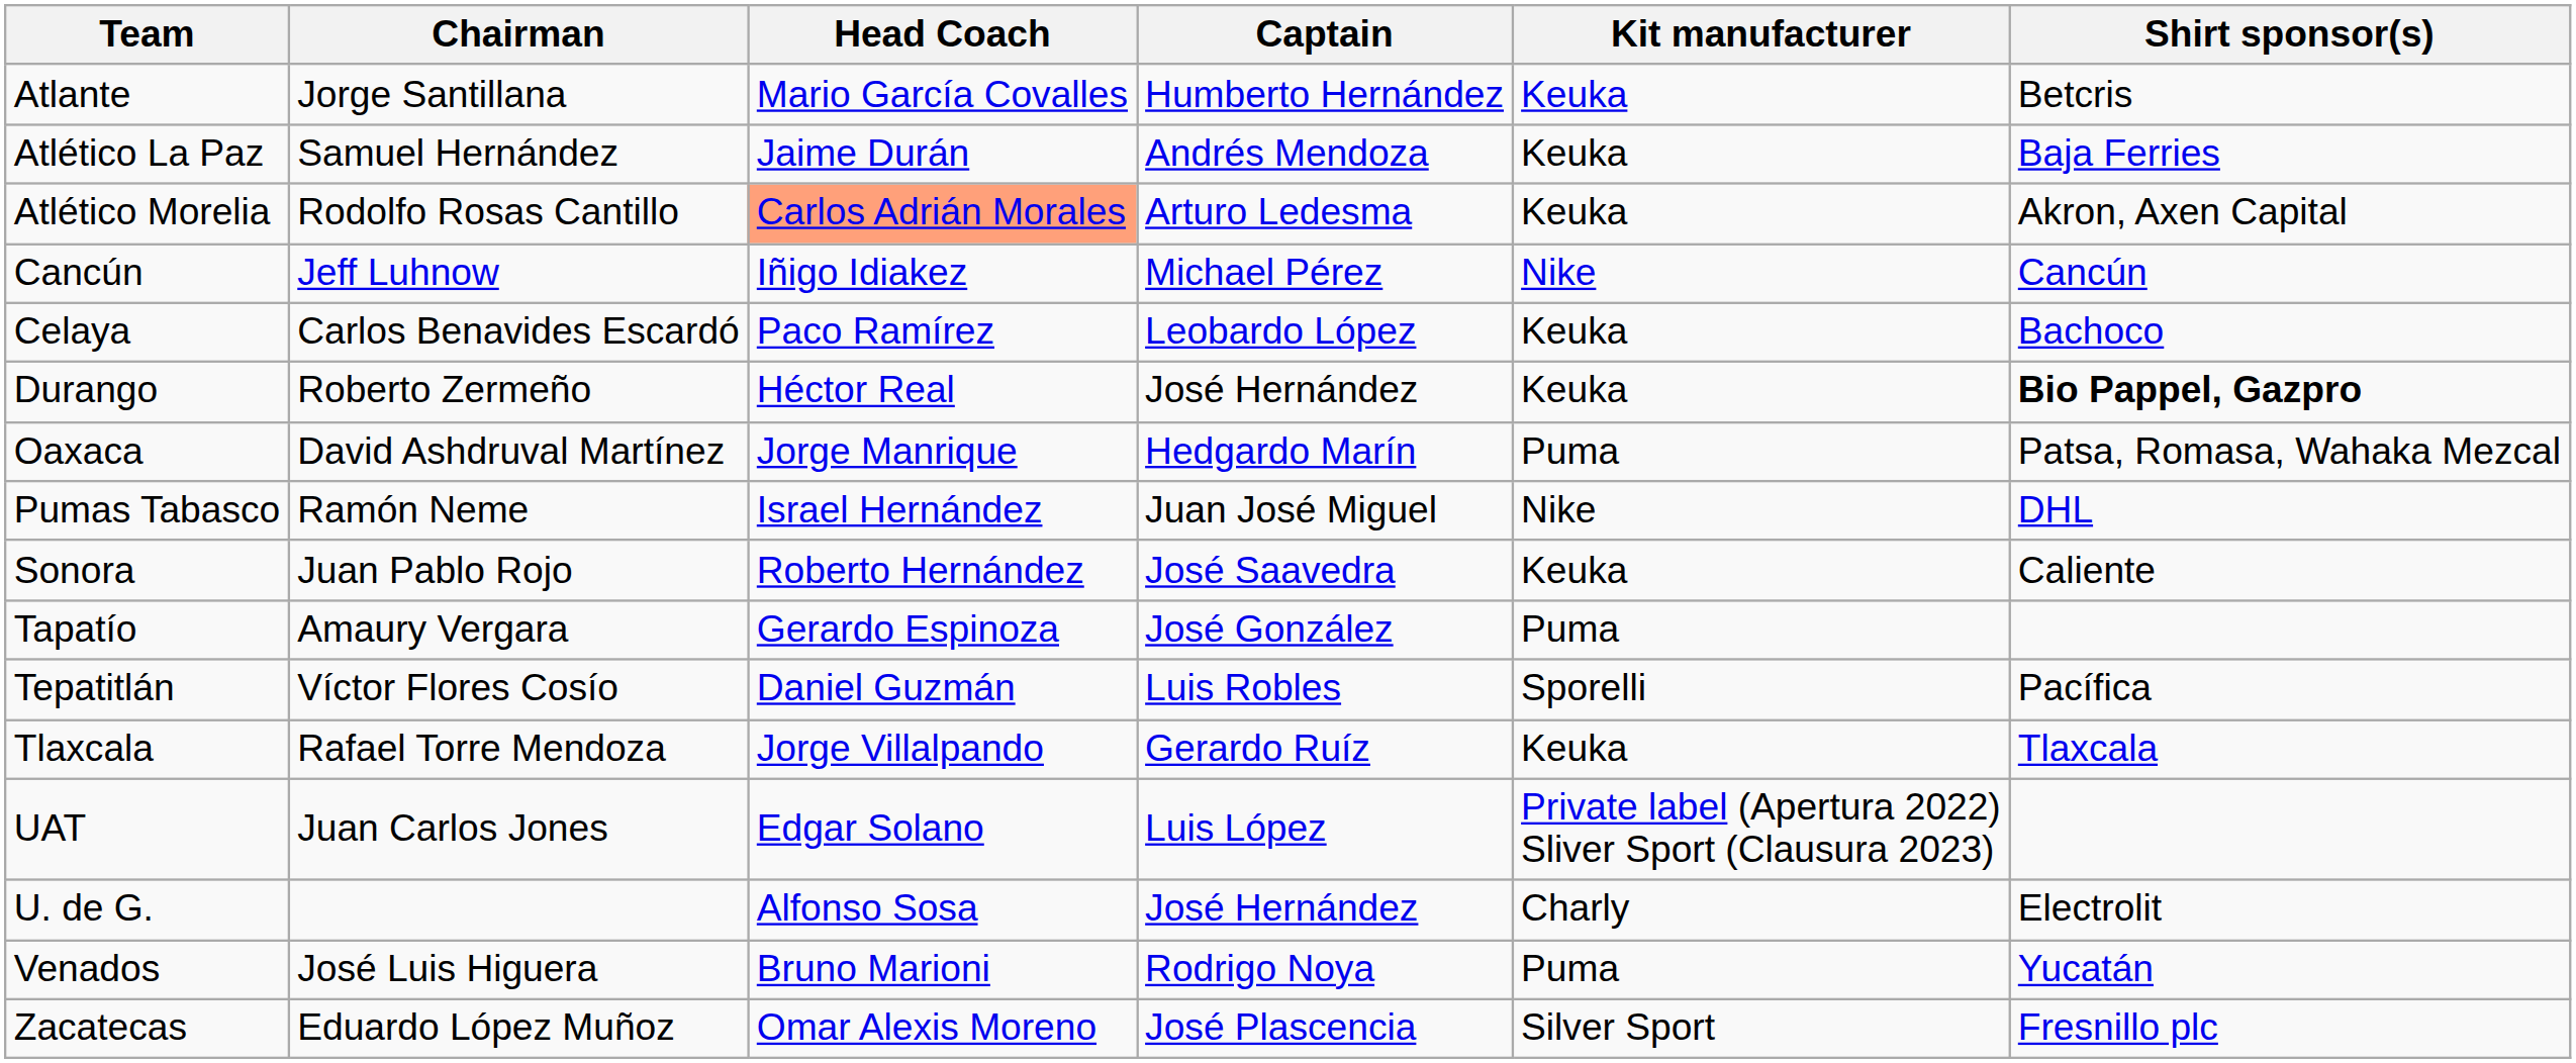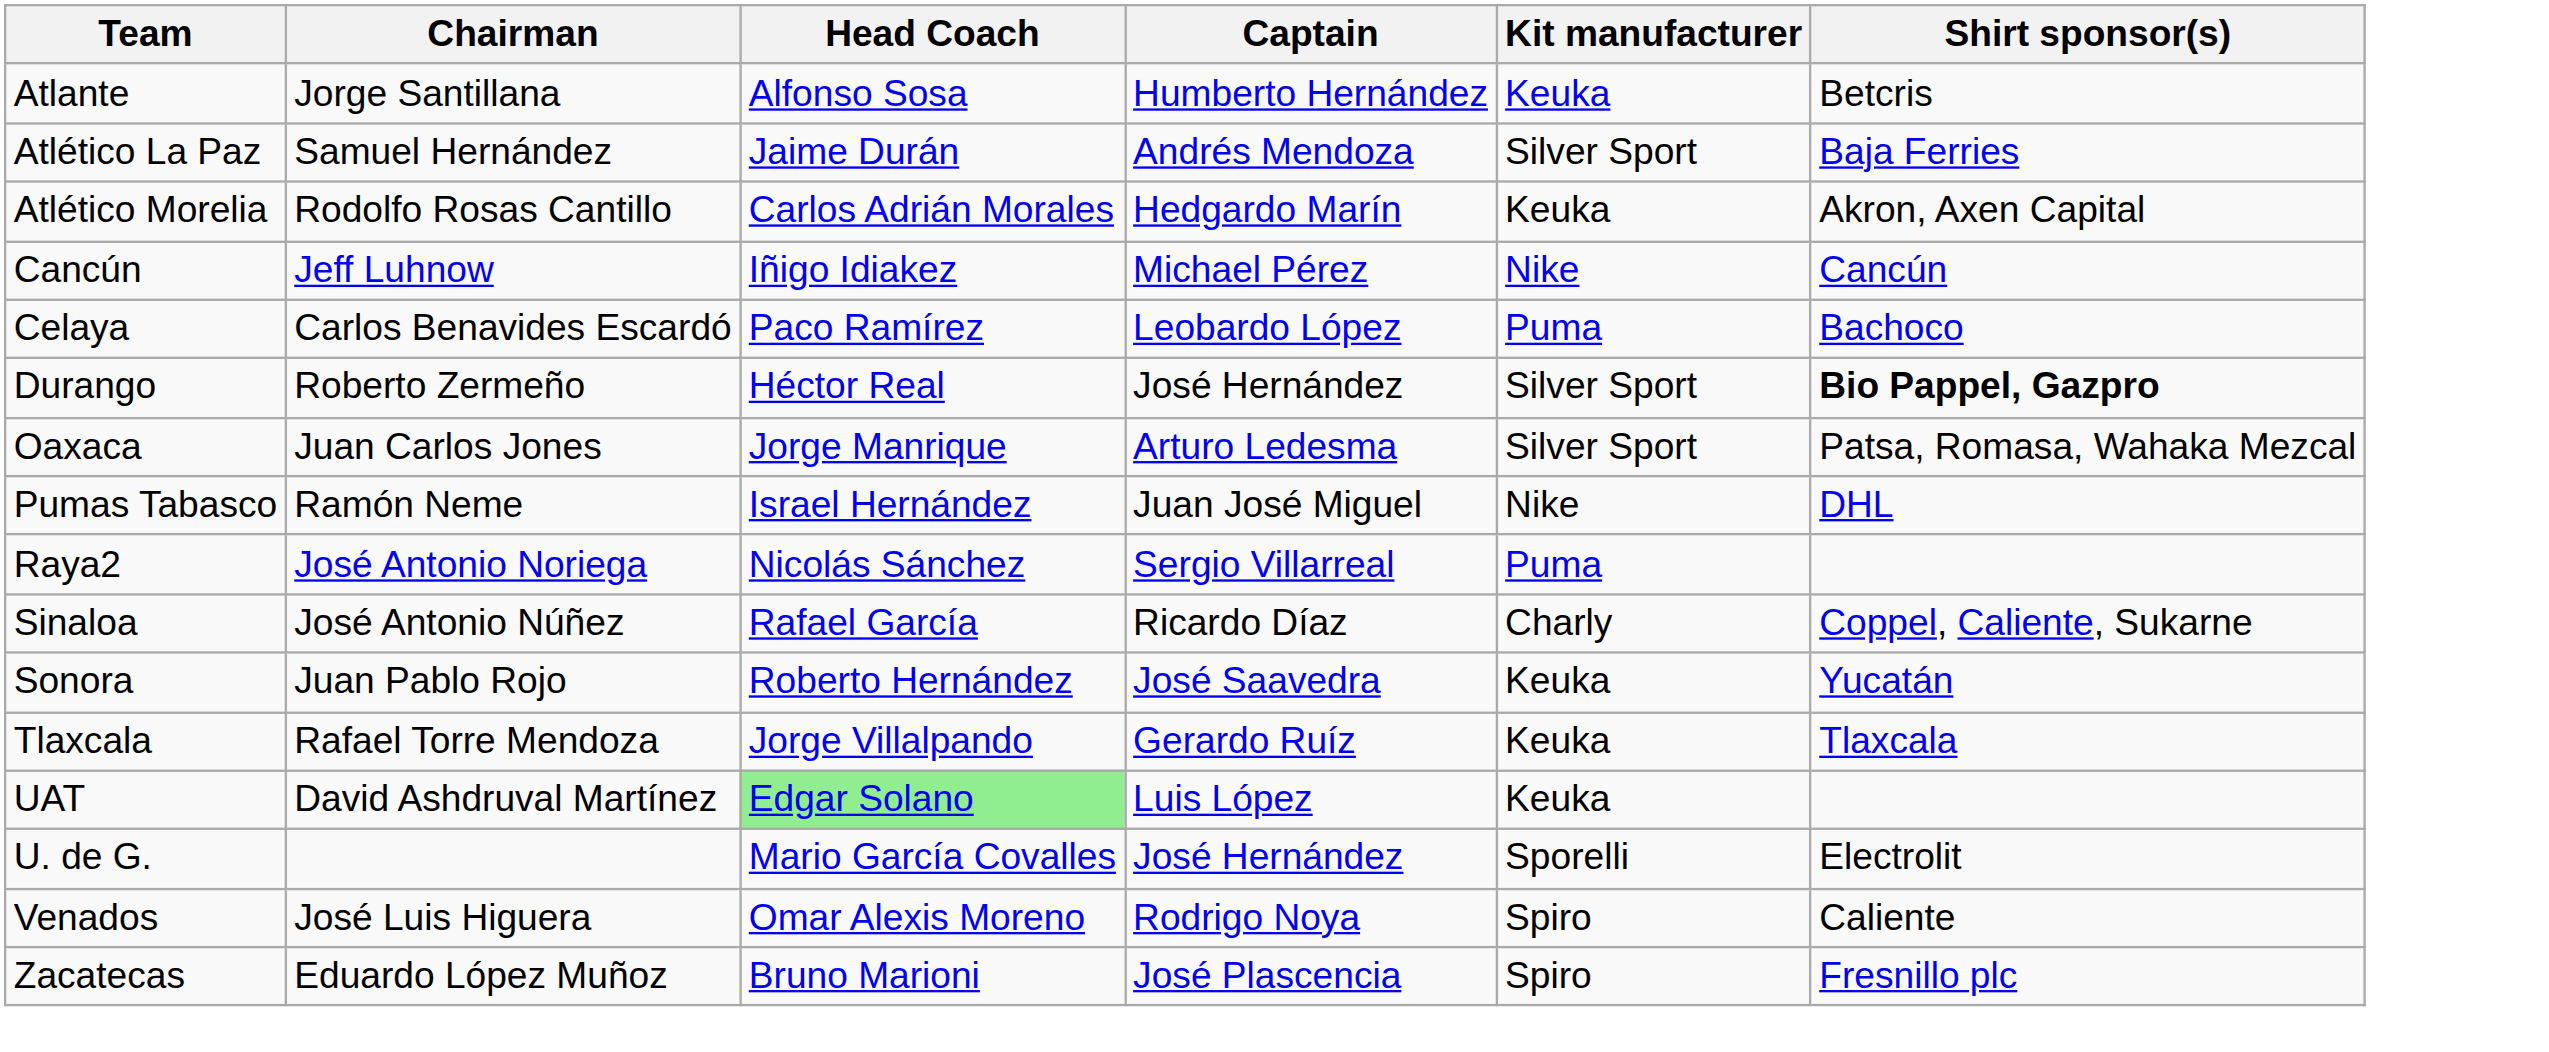 <table class="wikitable sortable" style="text-align: left;">
 <tr>
 <th>Team</th>
 <th>Chairman</th>
 <th>Head Coach</th>
 <th>Captain</th>
 <th>Kit manufacturer</th>
 <th>Shirt sponsor(s)</th>
 </tr>
 <tr>
 <td>Atlante</td>
 <td>Jorge Santillana</td>
-<td> <a href='#'>Mario García Covalles</a></td>
+<td> <a href='#'>Alfonso Sosa</a></td>
 <td> <a href='#'>Humberto Hernández</a></td>
 <td><a href='#'>Keuka</a></td>
 <td>Betcris</td>
 </tr>
 <tr>
 <td>Atlético La Paz</td>
 <td>Samuel Hernández</td>
 <td> <a href='#'>Jaime Durán</a></td>
 <td> <a href='#'>Andrés Mendoza</a></td>
-<td>Keuka</td>
+<td>Silver Sport</td>
 <td><a href='#'>Baja Ferries</a></td>
 </tr>
 <tr>
 <td>Atlético Morelia</td>
 <td>Rodolfo Rosas Cantillo</td>
-<td style="background: lightsalmon;"> <a href='#'>Carlos Adrián Morales</a></td>
-<td> <a href='#'>Arturo Ledesma</a></td>
+<td> <a href='#'>Carlos Adrián Morales</a></td>
+<td> <a href='#'>Hedgardo Marín</a></td>
 <td>Keuka</td>
 <td>Akron, Axen Capital</td>
 </tr>
 <tr>
 <td>Cancún</td>
 <td><a href='#'>Jeff Luhnow</a></td>
 <td> <a href='#'>Iñigo Idiakez</a></td>
 <td> <a href='#'>Michael Pérez</a></td>
 <td><a href='#'>Nike</a></td>
 <td><a href='#'>Cancún</a></td>
 </tr>
 <tr>
 <td>Celaya</td>
 <td>Carlos Benavides Escardó</td>
 <td> <a href='#'>Paco Ramírez</a></td>
 <td> <a href='#'>Leobardo López</a></td>
-<td>Keuka</td>
+<td><a href='#'>Puma</a></td>
 <td><a href='#'>Bachoco</a></td>
 </tr>
 <tr>
 <td>Durango</td>
 <td>Roberto Zermeño</td>
 <td> <a href='#'>Héctor Real</a></td>
 <td> José Hernández</td>
-<td>Keuka</td>
+<td>Silver Sport</td>
 <td><strong>Bio Pappel, Gazpro</strong></td>
 </tr>
 <tr>
 <td>Oaxaca</td>
-<td>David Ashdruval Martínez</td>
+<td>Juan Carlos Jones</td>
 <td> <a href='#'>Jorge Manrique</a></td>
-<td> <a href='#'>Hedgardo Marín</a></td>
-<td>Puma</td>
+<td> <a href='#'>Arturo Ledesma</a></td>
+<td>Silver Sport</td>
 <td>Patsa, Romasa, Wahaka Mezcal</td>
 </tr>
 <tr>
 <td>Pumas Tabasco</td>
 <td>Ramón Neme</td>
 <td> <a href='#'>Israel Hernández</a></td>
 <td> Juan José Miguel</td>
 <td>Nike</td>
 <td><a href='#'>DHL</a></td>
 </tr>
 <tr>
+<td>Raya2</td>
+<td><a href='#'>José Antonio Noriega</a></td>
+<td> <a href='#'>Nicolás Sánchez</a></td>
+<td> <a href='#'>Sergio Villarreal</a></td>
+<td><a href='#'>Puma</a></td>
+<td></td>
+</tr>
+<tr>
+<td>Sinaloa</td>
+<td>José Antonio Núñez</td>
+<td> <a href='#'>Rafael García</a></td>
+<td> Ricardo Díaz</td>
+<td>Charly</td>
+<td><a href='#'>Coppel</a>, <a href='#'>Caliente</a>, Sukarne</td>
+</tr>
+<tr>
 <td>Sonora</td>
 <td>Juan Pablo Rojo</td>
 <td> <a href='#'>Roberto Hernández</a></td>
 <td> <a href='#'>José Saavedra</a></td>
 <td>Keuka</td>
-<td>Caliente</td>
-</tr>
-<tr>
-<td>Tapatío</td>
-<td>Amaury Vergara</td>
-<td> <a href='#'>Gerardo Espinoza</a></td>
-<td> <a href='#'>José González</a></td>
-<td>Puma</td>
-<td></td>
-</tr>
-<tr>
-<td>Tepatitlán</td>
-<td>Víctor Flores Cosío</td>
-<td> <a href='#'>Daniel Guzmán</a></td>
-<td> <a href='#'>Luis Robles</a></td>
-<td>Sporelli</td>
-<td>Pacífica</td>
+<td><a href='#'>Yucatán</a></td>
 </tr>
 <tr>
 <td>Tlaxcala</td>
 <td>Rafael Torre Mendoza</td>
 <td> <a href='#'>Jorge Villalpando</a></td>
 <td> <a href='#'>Gerardo Ruíz</a></td>
 <td>Keuka</td>
 <td><a href='#'>Tlaxcala</a></td>
 </tr>
 <tr>
 <td>UAT</td>
-<td>Juan Carlos Jones</td>
-<td> <a href='#'>Edgar Solano</a></td>
+<td>David Ashdruval Martínez</td>
+<td style="background: lightgreen;"> <a href='#'>Edgar Solano</a></td>
 <td> <a href='#'>Luis López</a></td>
-<td><a href='#'>Private label</a> (Apertura 2022) <br> Sliver Sport (Clausura 2023)</td>
+<td>Keuka</td>
 <td></td>
 </tr>
 <tr>
 <td>U. de G.</td>
 <td></td>
-<td> <a href='#'>Alfonso Sosa</a></td>
+<td> <a href='#'>Mario García Covalles</a></td>
 <td> <a href='#'>José Hernández</a></td>
-<td>Charly</td>
+<td>Sporelli</td>
 <td>Electrolit</td>
 </tr>
 <tr>
 <td>Venados</td>
 <td>José Luis Higuera</td>
-<td> <a href='#'>Bruno Marioni</a></td>
+<td> <a href='#'>Omar Alexis Moreno</a></td>
 <td> <a href='#'>Rodrigo Noya</a></td>
-<td>Puma</td>
-<td><a href='#'>Yucatán</a></td>
+<td>Spiro</td>
+<td>Caliente</td>
 </tr>
 <tr>
 <td>Zacatecas</td>
 <td>Eduardo López Muñoz</td>
-<td> <a href='#'>Omar Alexis Moreno</a></td>
+<td> <a href='#'>Bruno Marioni</a></td>
 <td> <a href='#'>José Plascencia</a></td>
-<td>Silver Sport</td>
+<td>Spiro</td>
 <td><a href='#'>Fresnillo plc</a></td>
 </tr>
 </table>
